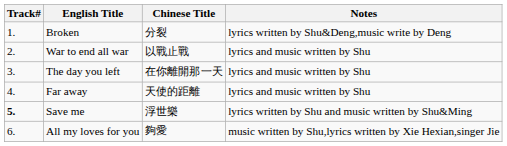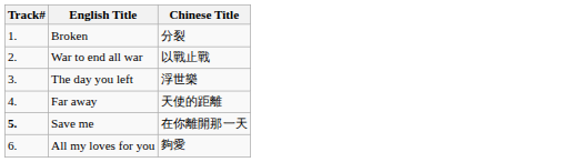 <table class="wikitable">
 <tr>
 <th>Track#</th>
 <th>English Title</th>
 <th>Chinese Title</th>
-<th>Notes</th>
 </tr>
 <tr>
 <td>1.</td>
 <td>Broken</td>
 <td>分裂</td>
-<td>lyrics written by Shu&Deng,music write by Deng</td>
 </tr>
 <tr>
 <td>2.</td>
 <td>War to end all war</td>
 <td>以戰止戰</td>
-<td>lyrics and music written by Shu</td>
 </tr>
 <tr>
 <td>3.</td>
 <td>The day you left</td>
-<td>在你離開那一天</td>
-<td>lyrics and music written by Shu</td>
+<td>浮世樂</td>
 </tr>
 <tr>
 <td>4.</td>
 <td>Far away</td>
 <td>天使的距離</td>
-<td>lyrics and music written by Shu</td>
 </tr>
 <tr>
 <td><strong>5.</strong></td>
 <td>Save me</td>
-<td>浮世樂</td>
-<td>lyrics written by Shu and music written by Shu&Ming</td>
+<td>在你離開那一天</td>
 </tr>
 <tr>
 <td>6.</td>
 <td>All my loves for you</td>
 <td>夠愛</td>
-<td>music written by Shu,lyrics written by Xie Hexian,singer Jie</td>
 </tr>
 </table>
